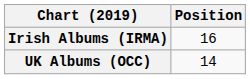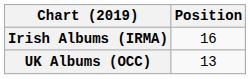 <table class="wikitable sortable plainrowheaders" style="text-align:center">
 <tr>
 <th scope="col">Chart (2019)</th>
 <th scope="col">Position</th>
 </tr>
 <tr>
 <th scope="row">Irish Albums (IRMA)</th>
 <td>16</td>
 </tr>
 <tr>
 <th scope="row">UK Albums (OCC)</th>
-<td>14</td>
+<td>13</td>
 </tr>
 </table>
